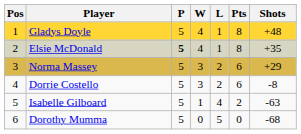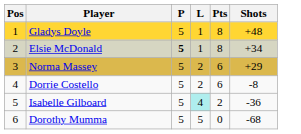 <table class="wikitable" style="font-size: 100%">
 <tr>
 <th width=20>Pos</th>
 <th width=200>Player</th>
 <th width=20>P</th>
-<th width=20>W</th>
 <th width=20>L</th>
 <th width=20>Pts</th>
 <th width=60>Shots</th>
 </tr>
 <tr align=center style="background: #FFD633;">
 <td>1</td>
 <td align="left"> <a href='#'>Gladys Doyle</a></td>
 <td>5</td>
-<td>4</td>
 <td>1</td>
 <td>8</td>
 <td>+48</td>
 </tr>
 <tr align=center style="background: #D6D6C2;">
 <td>2</td>
 <td align="left"> <a href='#'>Elsie McDonald</a></td>
 <td><strong>5</strong></td>
-<td>4</td>
 <td>1</td>
 <td>8</td>
-<td>+35</td>
+<td>+34</td>
 </tr>
 <tr align=center style="background: #DBB84D;">
 <td>3</td>
 <td align="left"> <a href='#'>Norma Massey</a></td>
 <td>5</td>
-<td>3</td>
 <td>2</td>
 <td>6</td>
 <td>+29</td>
 </tr>
 <tr align=center>
 <td>4</td>
 <td align="left"> <a href='#'>Dorrie Costello</a></td>
 <td>5</td>
-<td>3</td>
 <td>2</td>
 <td>6</td>
 <td>-8</td>
 </tr>
 <tr align=center>
 <td>5</td>
 <td align="left"> <a href='#'>Isabelle Gilboard</a></td>
 <td>5</td>
-<td>1</td>
-<td>4</td>
+<td style="background: paleturquoise;">4</td>
 <td>2</td>
-<td>-63</td>
+<td>-36</td>
 </tr>
 <tr align=center>
 <td>6</td>
 <td align="left"> <a href='#'>Dorothy Mumma</a></td>
 <td>5</td>
-<td>0</td>
 <td>5</td>
 <td>0</td>
 <td>-68</td>
 </tr>
 </table>
